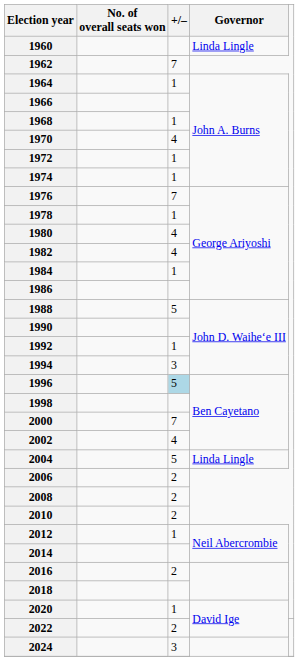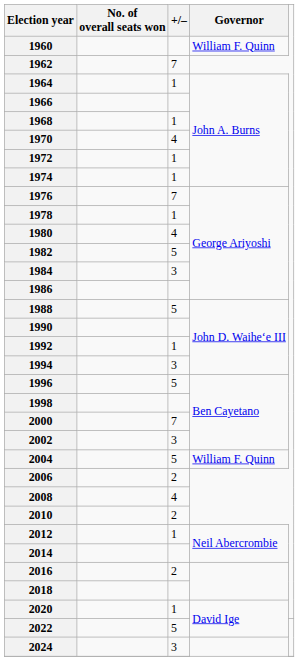 <table class=wikitable>
 <tr>
 <th>Election year</th>
 <th>No. of<br>overall seats won</th>
 <th>+/–</th>
 <th>Governor</th>
 </tr>
 <tr>
 <th>1960</th>
 <td></td>
 <td></td>
-<td><a href='#'>Linda Lingle</a></td>
+<td><a href='#'>William F. Quinn</a></td>
 </tr>
 <tr>
 <th>1962</th>
 <td></td>
 <td> 7</td>
 </tr>
 <tr>
 <th>1964</th>
 <td></td>
 <td> 1</td>
 <td rowspan="6"><a href='#'>John A. Burns</a></td>
 </tr>
 <tr>
 <th>1966</th>
 <td></td>
 <td></td>
 </tr>
 <tr>
 <th>1968</th>
 <td></td>
 <td> 1</td>
 </tr>
 <tr>
 <th>1970</th>
 <td></td>
 <td> 4</td>
 </tr>
 <tr>
 <th>1972</th>
 <td></td>
 <td> 1</td>
 </tr>
 <tr>
 <th>1974</th>
 <td></td>
 <td> 1</td>
 </tr>
 <tr>
 <th>1976</th>
 <td></td>
 <td> 7</td>
 <td rowspan="6"><a href='#'>George Ariyoshi</a></td>
 </tr>
 <tr>
 <th>1978</th>
 <td></td>
 <td> 1</td>
 </tr>
 <tr>
 <th>1980</th>
 <td></td>
 <td> 4</td>
 </tr>
 <tr>
 <th>1982</th>
 <td></td>
-<td> 4</td>
+<td> 5</td>
 </tr>
 <tr>
 <th>1984</th>
 <td></td>
-<td> 1</td>
+<td> 3</td>
 </tr>
 <tr>
 <th>1986</th>
 <td></td>
 <td></td>
 </tr>
 <tr>
 <th>1988</th>
 <td></td>
 <td> 5</td>
 <td rowspan="4"><a href='#'>John D. Waiheʻe III</a></td>
 </tr>
 <tr>
 <th>1990</th>
 <td></td>
 <td></td>
 </tr>
 <tr>
 <th>1992</th>
 <td></td>
 <td> 1</td>
 </tr>
 <tr>
 <th>1994</th>
 <td></td>
 <td> 3</td>
 </tr>
 <tr>
 <th>1996</th>
 <td></td>
-<td style="background: lightblue;"> 5</td>
+<td> 5</td>
 <td rowspan="4"><a href='#'>Ben Cayetano</a></td>
 </tr>
 <tr>
 <th>1998</th>
 <td></td>
 <td></td>
 </tr>
 <tr>
 <th>2000</th>
 <td></td>
 <td> 7</td>
 </tr>
 <tr>
 <th>2002</th>
 <td></td>
-<td> 4</td>
+<td> 3</td>
 </tr>
 <tr>
 <th>2004</th>
 <td></td>
 <td> 5</td>
-<td><a href='#'>Linda Lingle</a></td>
+<td><a href='#'>William F. Quinn</a></td>
 </tr>
 <tr>
 <th>2006</th>
 <td></td>
 <td> 2</td>
 </tr>
 <tr>
 <th>2008</th>
 <td></td>
-<td> 2</td>
+<td> 4</td>
 </tr>
 <tr>
 <th>2010</th>
 <td></td>
 <td> 2</td>
 </tr>
 <tr>
 <th>2012</th>
 <td></td>
 <td> 1</td>
 <td rowspan="2"><a href='#'>Neil Abercrombie</a></td>
 </tr>
 <tr>
 <th>2014</th>
 <td></td>
 <td></td>
 </tr>
 <tr>
 <th>2016</th>
 <td></td>
 <td> 2</td>
 <td rowspan="2"></td>
 </tr>
 <tr>
 <th>2018</th>
 <td></td>
 <td></td>
 </tr>
 <tr>
 <th>2020</th>
 <td></td>
 <td> 1</td>
 <td rowspan="2"><a href='#'>David Ige</a></td>
 </tr>
 <tr>
 <th>2022</th>
 <td></td>
-<td> 2</td>
+<td> 5</td>
 <td rowspan="2"></td>
 </tr>
 <tr>
 <th>2024</th>
 <td></td>
 <td> 3</td>
 <td rowspan="2"></td>
 </tr>
 <tr>
 </tr>
 </table>
